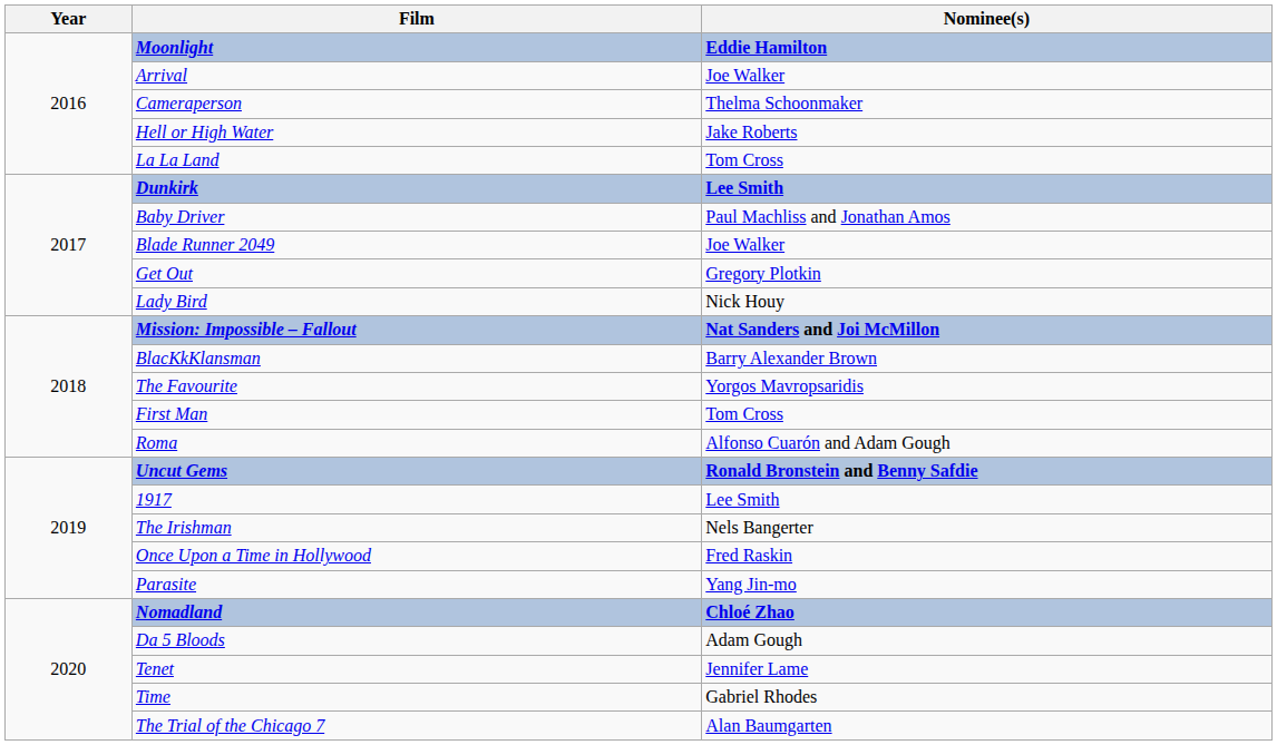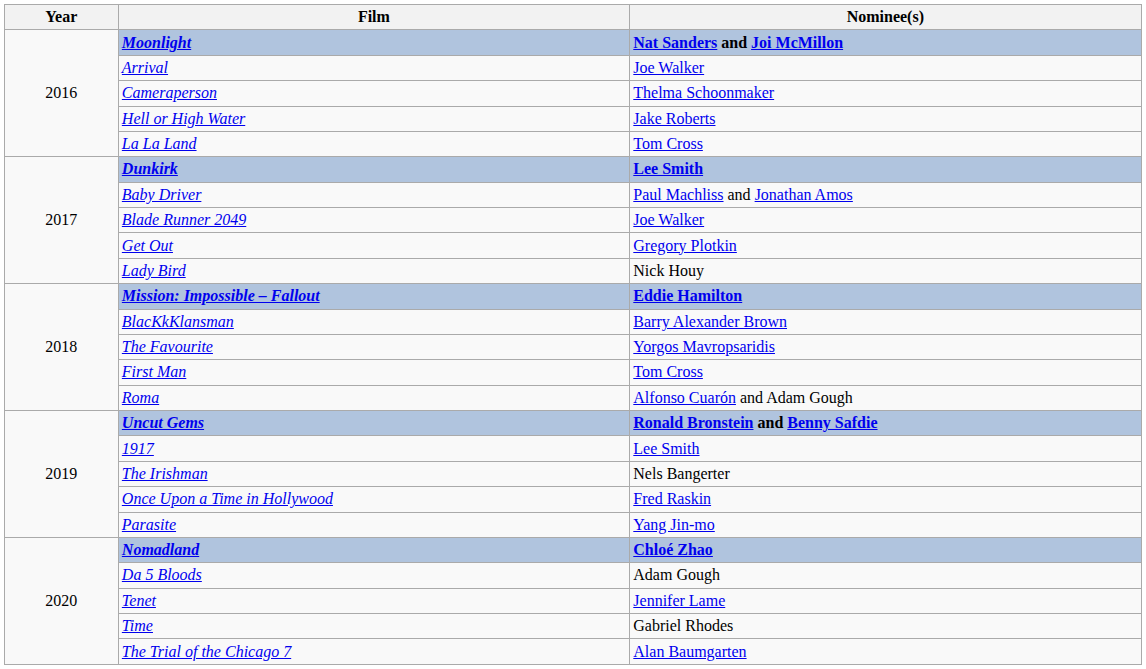 <table class="wikitable" width="90%">
 <tr>
 <th width="10%">Year</th>
 <th width="45%">Film</th>
 <th width="45%">Nominee(s)</th>
 </tr>
 <tr>
 <td rowspan="6" align="center">2016</td>
 </tr>
 <tr style="background:#B0C4DE">
 <td><strong><em><a href='#'>Moonlight</a></em></strong></td>
-<td><strong><a href='#'>Eddie Hamilton</a></strong></td>
+<td><strong><a href='#'>Nat Sanders</a> and <a href='#'>Joi McMillon</a></strong></td>
 </tr>
 <tr>
 <td><em><a href='#'>Arrival</a></em></td>
 <td><a href='#'>Joe Walker</a></td>
 </tr>
 <tr>
 <td><em><a href='#'>Cameraperson</a></em></td>
 <td><a href='#'>Thelma Schoonmaker</a></td>
 </tr>
 <tr>
 <td><em><a href='#'>Hell or High Water</a></em></td>
 <td><a href='#'>Jake Roberts</a></td>
 </tr>
 <tr>
 <td><em><a href='#'>La La Land</a></em></td>
 <td><a href='#'>Tom Cross</a></td>
 </tr>
 <tr>
 <td rowspan="6" align="center">2017</td>
 </tr>
 <tr style="background:#B0C4DE">
 <td><strong><em><a href='#'>Dunkirk</a></em></strong></td>
 <td><strong><a href='#'>Lee Smith</a></strong></td>
 </tr>
 <tr>
 <td><em><a href='#'>Baby Driver</a></em></td>
 <td><a href='#'>Paul Machliss</a> and <a href='#'>Jonathan Amos</a></td>
 </tr>
 <tr>
 <td><em><a href='#'>Blade Runner 2049</a></em></td>
 <td><a href='#'>Joe Walker</a></td>
 </tr>
 <tr>
 <td><em><a href='#'>Get Out</a></em></td>
 <td><a href='#'>Gregory Plotkin</a></td>
 </tr>
 <tr>
 <td><em><a href='#'>Lady Bird</a></em></td>
 <td>Nick Houy</td>
 </tr>
 <tr>
 <td rowspan="6" align="center">2018</td>
 </tr>
 <tr style="background:#B0C4DE">
 <td><strong><em><a href='#'>Mission: Impossible – Fallout</a></em></strong></td>
-<td><strong><a href='#'>Nat Sanders</a> and <a href='#'>Joi McMillon</a></strong></td>
+<td><strong><a href='#'>Eddie Hamilton</a></strong></td>
 </tr>
 <tr>
 <td><em><a href='#'>BlacKkKlansman</a></em></td>
 <td><a href='#'>Barry Alexander Brown</a></td>
 </tr>
 <tr>
 <td><em><a href='#'>The Favourite</a></em></td>
 <td><a href='#'>Yorgos Mavropsaridis</a></td>
 </tr>
 <tr>
 <td><em><a href='#'>First Man</a></em></td>
 <td><a href='#'>Tom Cross</a></td>
 </tr>
 <tr>
 <td><em><a href='#'>Roma</a></em></td>
 <td><a href='#'>Alfonso Cuarón</a> and Adam Gough</td>
 </tr>
 <tr>
 <td rowspan="6" align="center">2019</td>
 </tr>
 <tr style="background:#B0C4DE">
 <td><strong><em><a href='#'>Uncut Gems</a></em></strong></td>
 <td><strong><a href='#'>Ronald Bronstein</a> and <a href='#'>Benny Safdie</a></strong></td>
 </tr>
 <tr>
 <td><em><a href='#'>1917</a></em></td>
 <td><a href='#'>Lee Smith</a></td>
 </tr>
 <tr>
 <td><em><a href='#'>The Irishman</a></em></td>
 <td>Nels Bangerter</td>
 </tr>
 <tr>
 <td><em><a href='#'>Once Upon a Time in Hollywood</a></em></td>
 <td><a href='#'>Fred Raskin</a></td>
 </tr>
 <tr>
 <td><em><a href='#'>Parasite</a></em></td>
 <td><a href='#'>Yang Jin-mo</a></td>
 </tr>
 <tr>
 <td rowspan="6" align="center">2020</td>
 </tr>
 <tr style="background:#B0C4DE">
 <td><strong><em><a href='#'>Nomadland</a></em></strong></td>
 <td><strong><a href='#'>Chloé Zhao</a></strong></td>
 </tr>
 <tr>
 <td><em><a href='#'>Da 5 Bloods</a></em></td>
 <td>Adam Gough</td>
 </tr>
 <tr>
 <td><em><a href='#'>Tenet</a></em></td>
 <td><a href='#'>Jennifer Lame</a></td>
 </tr>
 <tr>
 <td><em><a href='#'>Time</a></em></td>
 <td>Gabriel Rhodes</td>
 </tr>
 <tr>
 <td><em><a href='#'>The Trial of the Chicago 7</a></em></td>
 <td><a href='#'>Alan Baumgarten</a></td>
 </tr>
 </table>
